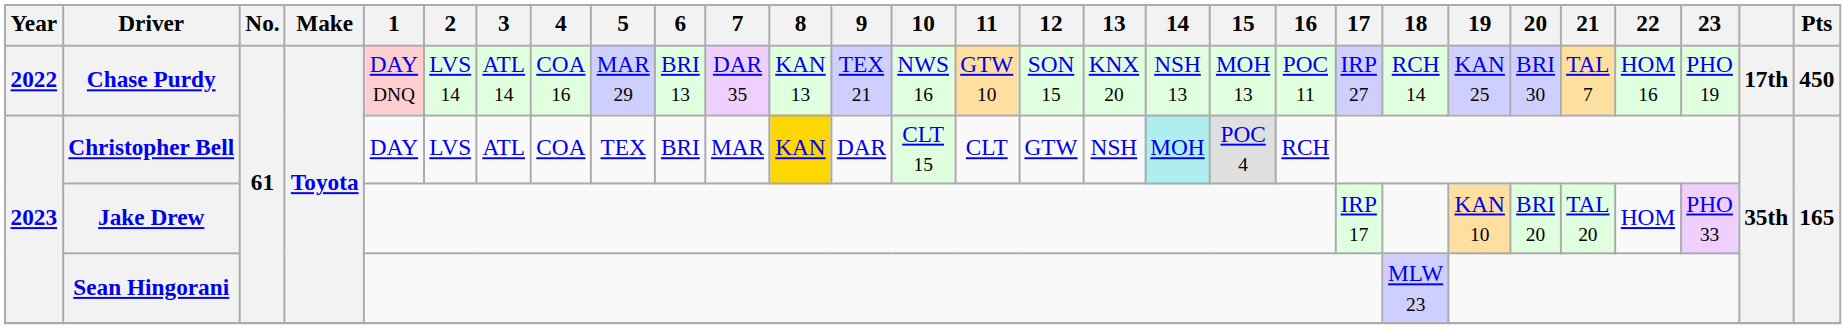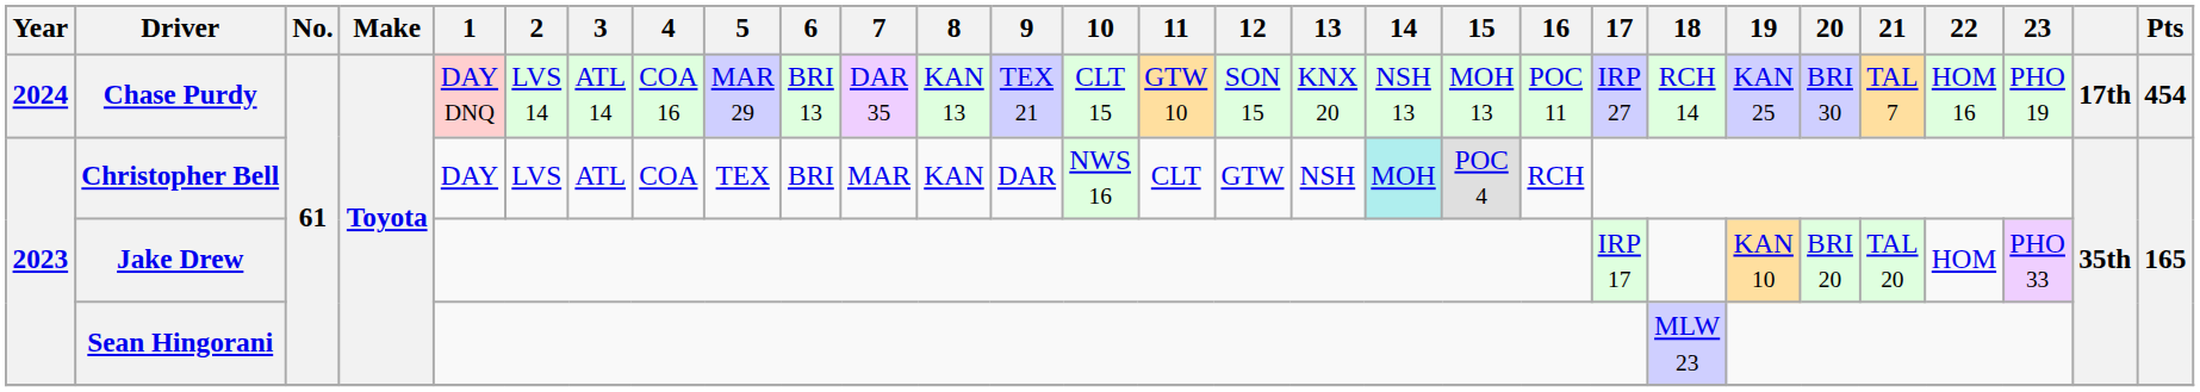 <table class="wikitable" style="text-align:center; font-size:75%">
 <tr>
 <th>Year</th>
 <th>Driver</th>
 <th>No.</th>
 <th>Make</th>
 <th>1</th>
 <th>2</th>
 <th>3</th>
 <th>4</th>
 <th>5</th>
 <th>6</th>
 <th>7</th>
 <th>8</th>
 <th>9</th>
 <th>10</th>
 <th>11</th>
 <th>12</th>
 <th>13</th>
 <th>14</th>
 <th>15</th>
 <th>16</th>
 <th>17</th>
 <th>18</th>
 <th>19</th>
 <th>20</th>
 <th>21</th>
 <th>22</th>
 <th>23</th>
 <th></th>
 <th>Pts</th>
 </tr>
 <tr>
-<th><a href='#'>2022</a></th>
+<th><a href='#'>2024</a></th>
 <th><a href='#'>Chase Purdy</a></th>
 <th rowspan=4>61</th>
 <th rowspan=4><a href='#'>Toyota</a></th>
 <td style="background:#FFCFCF;"><a href='#'>DAY</a><br><small>DNQ</small></td>
 <td style="background:#DFFFDF;"><a href='#'>LVS</a><br><small>14</small></td>
 <td style="background:#DFFFDF;"><a href='#'>ATL</a><br><small>14</small></td>
 <td style="background:#DFFFDF;"><a href='#'>COA</a><br><small>16</small></td>
 <td style="background:#CFCFFF;"><a href='#'>MAR</a><br><small>29</small></td>
 <td style="background:#DFFFDF;"><a href='#'>BRI</a><br><small>13</small></td>
 <td style="background:#EFCFFF;"><a href='#'>DAR</a><br><small>35</small></td>
 <td style="background:#DFFFDF;"><a href='#'>KAN</a><br><small>13</small></td>
 <td style="background:#CFCFFF;"><a href='#'>TEX</a><br><small>21</small></td>
-<td style="background:#DFFFDF;"><a href='#'>NWS</a><br><small>16</small></td>
+<td style="background:#DFFFDF;"><a href='#'>CLT</a><br><small>15</small></td>
 <td style="background:#FFDF9F;"><a href='#'>GTW</a><br><small>10</small></td>
 <td style="background:#DFFFDF;"><a href='#'>SON</a><br><small>15</small></td>
 <td style="background:#DFFFDF;"><a href='#'>KNX</a><br><small>20</small></td>
 <td style="background:#DFFFDF;"><a href='#'>NSH</a><br><small>13</small></td>
 <td style="background:#DFFFDF;"><a href='#'>MOH</a><br><small>13</small></td>
 <td style="background:#DFFFDF;"><a href='#'>POC</a><br><small>11</small></td>
 <td style="background:#CFCFFF;"><a href='#'>IRP</a><br><small>27</small></td>
 <td style="background:#DFFFDF;"><a href='#'>RCH</a><br><small>14</small></td>
 <td style="background:#CFCFFF;"><a href='#'>KAN</a><br><small>25</small></td>
 <td style="background:#CFCFFF;"><a href='#'>BRI</a><br><small>30</small></td>
 <td style="background:#FFDF9F;"><a href='#'>TAL</a><br><small>7</small></td>
 <td style="background:#DFFFDF;"><a href='#'>HOM</a><br><small>16</small></td>
 <td style="background:#DFFFDF;"><a href='#'>PHO</a><br><small>19</small></td>
 <th>17th</th>
-<th>450</th>
+<th>454</th>
 </tr>
 <tr>
 <th rowspan=3><a href='#'>2023</a></th>
 <th><a href='#'>Christopher Bell</a></th>
 <td><a href='#'>DAY</a></td>
 <td><a href='#'>LVS</a></td>
 <td><a href='#'>ATL</a></td>
 <td><a href='#'>COA</a></td>
 <td><a href='#'>TEX</a></td>
 <td><a href='#'>BRI</a></td>
 <td><a href='#'>MAR</a></td>
-<td style="background: gold;"><a href='#'>KAN</a></td>
+<td><a href='#'>KAN</a></td>
 <td><a href='#'>DAR</a></td>
-<td style="background:#DFFFDF;"><a href='#'>CLT</a><br><small>15</small></td>
+<td style="background:#DFFFDF;"><a href='#'>NWS</a><br><small>16</small></td>
 <td><a href='#'>CLT</a></td>
 <td><a href='#'>GTW</a></td>
 <td><a href='#'>NSH</a></td>
 <td style="background: paleturquoise;"><a href='#'>MOH</a></td>
 <td style="background:#DFDFDF;"><a href='#'>POC</a><br><small>4</small></td>
 <td><a href='#'>RCH</a></td>
 <td colspan=7></td>
 <th rowspan=3>35th</th>
 <th rowspan=3>165</th>
 </tr>
 <tr>
 <th><a href='#'>Jake Drew</a></th>
 <td colspan=16></td>
 <td style="background:#DFFFDF;"><a href='#'>IRP</a><br><small>17</small></td>
 <td></td>
 <td style="background:#FFDF9F;"><a href='#'>KAN</a><br><small>10</small></td>
 <td style="background:#DFFFDF;"><a href='#'>BRI</a><br><small>20</small></td>
 <td style="background:#DFFFDF;"><a href='#'>TAL</a><br><small>20</small></td>
 <td><a href='#'>HOM</a></td>
 <td style="background:#EFCFFF;"><a href='#'>PHO</a><br><small>33</small></td>
 </tr>
 <tr>
 <th><a href='#'>Sean Hingorani</a></th>
 <td colspan=17></td>
 <td style="background:#CFCFFF;"><a href='#'>MLW</a><br><small>23</small></td>
 <td colspan="5"></td>
 </tr>
 <tr>
 </tr>
 </table>
